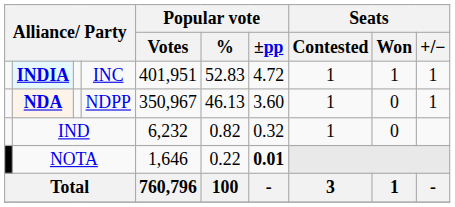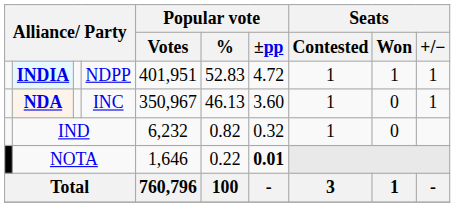 <table class="wikitable sortable" style="text-align:center;">
 <tr>
 <th colspan="4" rowspan="2">Alliance/ Party</th>
 <th colspan="3">Popular vote</th>
 <th colspan="3">Seats</th>
 </tr>
 <tr>
 <th>Votes</th>
 <th>%</th>
 <th>±<a href='#'>pp</a></th>
 <th>Contested</th>
 <th>Won</th>
 <th><strong>+/−</strong></th>
 </tr>
 <tr>
 <td></td>
 <th style="background:#E5F8FF"><a href='#'>INDIA</a></th>
 <td></td>
-<td><a href='#'>INC</a></td>
+<td><a href='#'>NDPP</a></td>
 <td>401,951</td>
 <td>52.83</td>
 <td> 4.72</td>
 <td>1</td>
 <td>1</td>
 <td> 1</td>
 </tr>
 <tr>
 <td></td>
 <td style="background:#fef3e8"><strong><a href='#'>NDA</a></strong></td>
 <td></td>
-<td><a href='#'>NDPP</a></td>
+<td><a href='#'>INC</a></td>
 <td>350,967</td>
 <td>46.13</td>
 <td> 3.60</td>
 <td>1</td>
 <td>0</td>
 <td> 1</td>
 </tr>
 <tr>
 <td></td>
 <td colspan="3"><a href='#'>IND</a></td>
 <td>6,232</td>
 <td>0.82</td>
 <td> 0.32</td>
 <td>1</td>
 <td>0</td>
 <td></td>
 </tr>
 <tr>
 <td bgcolor="Black"></td>
 <td colspan="3"><a href='#'>NOTA</a></td>
 <td>1,646</td>
 <td>0.22</td>
 <td><strong> 0.01</strong></td>
 <th colspan="3" style="background-color:#E9E9E9"></th>
 </tr>
 <tr>
 <th colspan="4">Total</th>
 <th>760,796</th>
 <th>100</th>
 <th>-</th>
 <th>3</th>
 <th>1</th>
 <th>-</th>
 </tr>
 <tr>
 </tr>
 </table>
